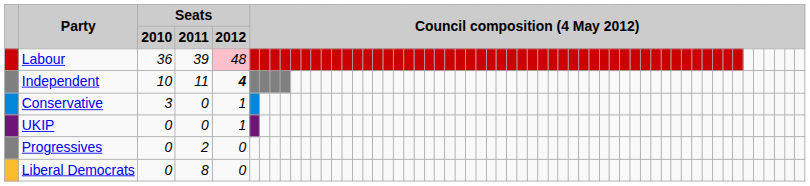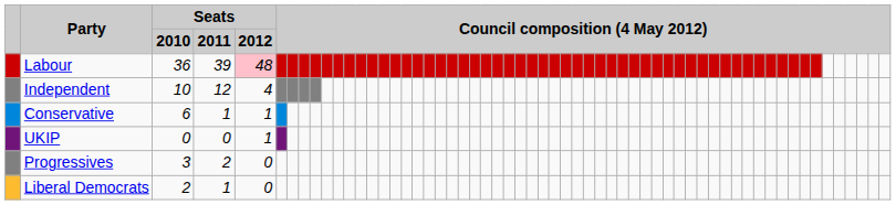 <table class="wikitable">
 <tr>
 <th style="background:#ccc" rowspan="2">  </th>
 <th style="background:#ccc" rowspan="2">Party</th>
 <th style="background:#ccc" colspan="3">Seats</th>
 <th style="background:#ccc" colspan="63" rowspan="2">Council composition (4 May 2012)</th>
 </tr>
 <tr>
 <th style="background:#ccc">2010</th>
 <th style="background:#ccc">2011</th>
 <th style="background:#ccc">2012</th>
 </tr>
 <tr>
 <td style="background:#c00"> </td>
 <td><a href='#'>Labour</a></td>
 <td style="text-align: right"><em>36</em></td>
 <td style="text-align: right"><em>39</em></td>
 <td style="background: pink; text-align: right"><em>48</em></td>
 <td style="background:#c00"> </td>
 <td style="background:#c00"> </td>
 <td style="background:#c00"> </td>
 <td style="background:#c00"> </td>
 <td style="background:#c00"> </td>
 <td style="background:#c00"> </td>
 <td style="background:#c00"> </td>
 <td style="background:#c00"> </td>
 <td style="background:#c00"> </td>
 <td style="background:#c00"> </td>
 <td style="background:#c00"> </td>
 <td style="background:#c00"> </td>
 <td style="background:#c00"> </td>
 <td style="background:#c00"> </td>
 <td style="background:#c00"> </td>
 <td style="background:#c00"> </td>
 <td style="background:#c00"> </td>
 <td style="background:#c00"> </td>
 <td style="background:#c00"> </td>
 <td style="background:#c00"> </td>
 <td style="background:#c00"> </td>
 <td style="background:#c00"> </td>
 <td style="background:#c00"> </td>
 <td style="background:#c00"> </td>
 <td style="background:#c00"> </td>
 <td style="background:#c00"> </td>
 <td style="background:#c00"> </td>
 <td style="background:#c00"> </td>
 <td style="background:#c00"> </td>
 <td style="background:#c00"> </td>
 <td style="background:#c00"> </td>
 <td style="background:#c00"> </td>
 <td style="background:#c00"> </td>
 <td style="background:#c00"> </td>
 <td style="background:#c00"> </td>
 <td style="background:#c00"> </td>
 <td style="background:#c00"> </td>
 <td style="background:#c00"> </td>
 <td style="background:#c00"> </td>
 <td style="background:#c00"> </td>
 <td style="background:#c00"> </td>
 <td style="background:#c00"> </td>
 <td style="background:#c00"> </td>
 <td style="background:#c00"> </td>
 <td style="background:#c00"> </td>
 <td style="background:#c00"> </td>
 <td style="background:#c00"> </td>
 <td style="background:#c00"> </td>
 <td> </td>
 <td> </td>
 <td> </td>
 <td> </td>
 <td> </td>
 <td> </td>
 </tr>
 <tr>
 <td style="background:gray"> </td>
 <td><a href='#'>Independent</a></td>
 <td style="text-align: right"><em>10</em></td>
-<td style="text-align: right"><em>11</em></td>
-<td style="text-align: right"><strong><em>4</em></strong></td>
+<td style="text-align: right"><em>12</em></td>
+<td style="text-align: right"><em>4</em></td>
 <td style="background:gray"> </td>
 <td style="background:gray"> </td>
 <td style="background:gray"> </td>
 <td style="background:gray"> </td>
 <td> </td>
 <td> </td>
 <td> </td>
 <td> </td>
 <td> </td>
 <td> </td>
 <td> </td>
 <td> </td>
 <td> </td>
 <td> </td>
 <td> </td>
 <td> </td>
 <td> </td>
 <td> </td>
 <td> </td>
 <td> </td>
 <td> </td>
 <td> </td>
 <td> </td>
 <td> </td>
 <td> </td>
 <td> </td>
 <td> </td>
 <td> </td>
 <td> </td>
 <td> </td>
 <td> </td>
 <td> </td>
 <td> </td>
 <td> </td>
 <td> </td>
 <td> </td>
 <td> </td>
 <td> </td>
 <td> </td>
 <td> </td>
 <td> </td>
 <td> </td>
 <td> </td>
 <td> </td>
 <td> </td>
 <td> </td>
 <td> </td>
 <td> </td>
 <td> </td>
 <td> </td>
 <td> </td>
 <td> </td>
 <td> </td>
 <td> </td>
 </tr>
 <tr>
 <td style="background:#0087DC"> </td>
 <td><a href='#'>Conservative</a></td>
-<td style="text-align: right"><em>3</em></td>
-<td style="text-align: right"><em>0</em></td>
+<td style="text-align: right"><em>6</em></td>
+<td style="text-align: right"><em>1</em></td>
 <td style="text-align: right"><em>1</em></td>
 <td style="background:#0087DC"> </td>
 <td> </td>
 <td> </td>
 <td> </td>
 <td> </td>
 <td> </td>
 <td> </td>
 <td> </td>
 <td> </td>
 <td> </td>
 <td> </td>
 <td> </td>
 <td> </td>
 <td> </td>
 <td> </td>
 <td> </td>
 <td> </td>
 <td> </td>
 <td> </td>
 <td> </td>
 <td> </td>
 <td> </td>
 <td> </td>
 <td> </td>
 <td> </td>
 <td> </td>
 <td> </td>
 <td> </td>
 <td> </td>
 <td> </td>
 <td> </td>
 <td> </td>
 <td> </td>
 <td> </td>
 <td> </td>
 <td> </td>
 <td> </td>
 <td> </td>
 <td> </td>
 <td> </td>
 <td> </td>
 <td> </td>
 <td> </td>
 <td> </td>
 <td> </td>
 <td> </td>
 <td> </td>
 <td> </td>
 <td> </td>
 <td> </td>
 <td> </td>
 <td> </td>
 <td> </td>
 <td> </td>
 </tr>
 <tr>
 <td style="background:#70147A"> </td>
 <td><a href='#'>UKIP</a></td>
 <td style="text-align: right"><em>0</em></td>
 <td style="text-align: right"><em>0</em></td>
 <td style="text-align: right"><em>1</em></td>
 <td style="background:#70147A"> </td>
 <td> </td>
 <td> </td>
 <td> </td>
 <td> </td>
 <td> </td>
 <td> </td>
 <td> </td>
 <td> </td>
 <td> </td>
 <td> </td>
 <td> </td>
 <td> </td>
 <td> </td>
 <td> </td>
 <td> </td>
 <td> </td>
 <td> </td>
 <td> </td>
 <td> </td>
 <td> </td>
 <td> </td>
 <td> </td>
 <td> </td>
 <td> </td>
 <td> </td>
 <td> </td>
 <td> </td>
 <td> </td>
 <td> </td>
 <td> </td>
 <td> </td>
 <td> </td>
 <td> </td>
 <td> </td>
 <td> </td>
 <td> </td>
 <td> </td>
 <td> </td>
 <td> </td>
 <td> </td>
 <td> </td>
 <td> </td>
 <td> </td>
 <td> </td>
 <td> </td>
 <td> </td>
 <td> </td>
 <td> </td>
 <td> </td>
 <td> </td>
 <td> </td>
 <td> </td>
 <td> </td>
 </tr>
 <tr>
 <td style="background:#808080"> </td>
 <td><a href='#'>Progressives</a></td>
-<td style="text-align: right"><em>0</em></td>
+<td style="text-align: right"><em>3</em></td>
 <td style="text-align: right"><em>2</em></td>
 <td style="text-align: right"><em>0</em></td>
 <td> </td>
 <td> </td>
 <td> </td>
 <td> </td>
 <td> </td>
 <td> </td>
 <td> </td>
 <td> </td>
 <td> </td>
 <td> </td>
 <td> </td>
 <td> </td>
 <td> </td>
 <td> </td>
 <td> </td>
 <td> </td>
 <td> </td>
 <td> </td>
 <td> </td>
 <td> </td>
 <td> </td>
 <td> </td>
 <td> </td>
 <td> </td>
 <td> </td>
 <td> </td>
 <td> </td>
 <td> </td>
 <td> </td>
 <td> </td>
 <td> </td>
 <td> </td>
 <td> </td>
 <td> </td>
 <td> </td>
 <td> </td>
 <td> </td>
 <td> </td>
 <td> </td>
 <td> </td>
 <td> </td>
 <td> </td>
 <td> </td>
 <td> </td>
 <td> </td>
 <td> </td>
 <td> </td>
 <td> </td>
 <td> </td>
 <td> </td>
 <td> </td>
 <td> </td>
 <td> </td>
 <td> </td>
 </tr>
 <tr>
 <td style="background:#FDBB30"> </td>
 <td><a href='#'>Liberal Democrats</a></td>
-<td style="text-align: right"><em>0</em></td>
-<td style="text-align: right"><em>8</em></td>
+<td style="text-align: right"><em>2</em></td>
+<td style="text-align: right"><em>1</em></td>
 <td style="text-align: right"><em>0</em></td>
 <td> </td>
 <td> </td>
 <td> </td>
 <td> </td>
 <td> </td>
 <td> </td>
 <td> </td>
 <td> </td>
 <td> </td>
 <td> </td>
 <td> </td>
 <td> </td>
 <td> </td>
 <td> </td>
 <td> </td>
 <td> </td>
 <td> </td>
 <td> </td>
 <td> </td>
 <td> </td>
 <td> </td>
 <td> </td>
 <td> </td>
 <td> </td>
 <td> </td>
 <td> </td>
 <td> </td>
 <td> </td>
 <td> </td>
 <td> </td>
 <td> </td>
 <td> </td>
 <td> </td>
 <td> </td>
 <td> </td>
 <td> </td>
 <td> </td>
 <td> </td>
 <td> </td>
 <td> </td>
 <td> </td>
 <td> </td>
 <td> </td>
 <td> </td>
 <td> </td>
 <td> </td>
 <td> </td>
 <td> </td>
 <td> </td>
 <td> </td>
 <td> </td>
 <td> </td>
 <td> </td>
 <td> </td>
 </tr>
 </table>
